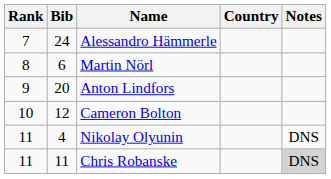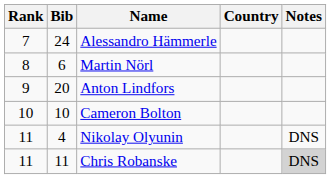 <table class="wikitable" style="text-align:center;">
 <tr>
 <th>Rank</th>
 <th>Bib</th>
 <th>Name</th>
 <th>Country</th>
 <th>Notes</th>
 </tr>
 <tr>
 <td>7</td>
 <td>24</td>
 <td align="left"><a href='#'>Alessandro Hämmerle</a></td>
 <td align="left"></td>
 <td></td>
 </tr>
 <tr>
 <td>8</td>
 <td>6</td>
 <td align="left"><a href='#'>Martin Nörl</a></td>
 <td align="left"></td>
 <td></td>
 </tr>
 <tr>
 <td>9</td>
 <td>20</td>
 <td align="left"><a href='#'>Anton Lindfors</a></td>
 <td align="left"></td>
 <td></td>
 </tr>
 <tr>
 <td>10</td>
-<td>12</td>
+<td>10</td>
 <td align="left"><a href='#'>Cameron Bolton</a></td>
 <td align="left"></td>
 <td></td>
 </tr>
 <tr>
 <td>11</td>
 <td>4</td>
 <td align="left"><a href='#'>Nikolay Olyunin</a></td>
 <td align="left"></td>
 <td>DNS</td>
 </tr>
 <tr>
 <td>11</td>
 <td>11</td>
 <td align="left"><a href='#'>Chris Robanske</a></td>
 <td align="left"></td>
 <td style="background: lightgrey;">DNS</td>
 </tr>
 </table>
